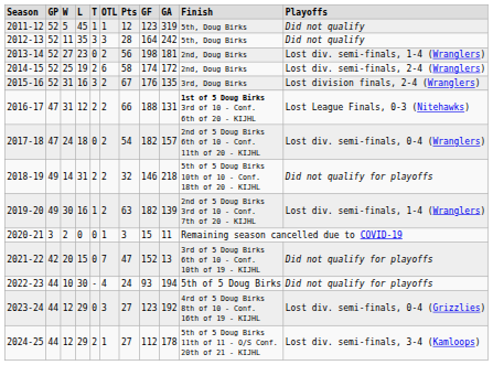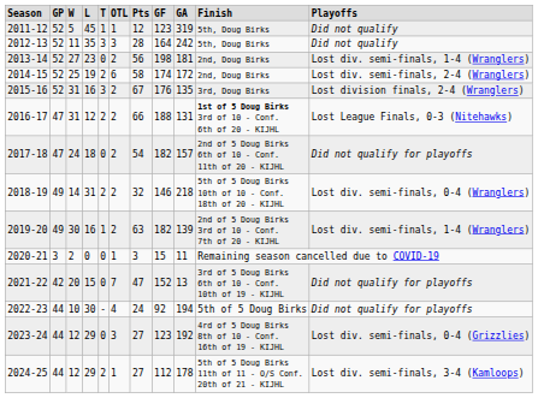 <table class="wikitable">
 <tr style="font-weight:bold; background:#ddd;"|>
 <td>Season</td>
 <td>GP</td>
 <td>W</td>
 <td>L</td>
 <td>T</td>
 <td>OTL</td>
 <td>Pts</td>
 <td>GF</td>
 <td>GA</td>
 <td>Finish</td>
 <td>Playoffs</td>
 </tr>
 <tr style="background:#eee;">
 <td>2011-12</td>
 <td>52</td>
 <td>5</td>
 <td>45</td>
 <td>1</td>
 <td>1</td>
 <td>12</td>
 <td>123</td>
 <td>319</td>
 <td><small>5th, Doug Birks</small></td>
 <td><em>Did not qualify</em></td>
 </tr>
 <tr>
 <td>2012-13</td>
 <td>52</td>
 <td>11</td>
 <td>35</td>
 <td>3</td>
 <td>3</td>
 <td>28</td>
 <td>164</td>
 <td>242</td>
 <td><small>5th, Doug Birks </small></td>
 <td><em>Did not qualify</em></td>
 </tr>
 <tr style="background:#eee;">
 <td>2013-14</td>
 <td>52</td>
 <td>27</td>
 <td>23</td>
 <td>0</td>
 <td>2</td>
 <td>56</td>
 <td>198</td>
 <td>181</td>
 <td><small>2nd, Doug Birks </small></td>
 <td>Lost div. semi-finals, 1-4 (<a href='#'>Wranglers</a>)</td>
 </tr>
 <tr>
 <td>2014-15</td>
 <td>52</td>
 <td>25</td>
 <td>19</td>
 <td>2</td>
 <td>6</td>
 <td>58</td>
 <td>174</td>
 <td>172</td>
 <td><small>2nd, Doug Birks </small></td>
 <td>Lost div. semi-finals, 2-4 (<a href='#'>Wranglers</a>)</td>
 </tr>
 <tr style="background:#eee;">
 <td>2015-16</td>
 <td>52</td>
 <td>31</td>
 <td>16</td>
 <td>3</td>
 <td>2</td>
 <td>67</td>
 <td>176</td>
 <td>135</td>
 <td><small>3rd, Doug Birks</small></td>
 <td>Lost division finals, 2-4 (<a href='#'>Wranglers</a>)</td>
 </tr>
 <tr>
 <td>2016-17</td>
 <td>47</td>
 <td>31</td>
 <td>12</td>
 <td>2</td>
 <td>2</td>
 <td>66</td>
 <td>188</td>
 <td>131</td>
 <td><small><strong> 1st of 5 Doug Birks</strong><br> 3rd of 10 - Conf.<br>6th of 20 - KIJHL</small></td>
 <td>Lost League Finals, 0-3 (<a href='#'>Nitehawks</a>)</td>
 </tr>
 <tr style="background:#eee;">
 <td>2017-18</td>
 <td>47</td>
 <td>24</td>
 <td>18</td>
 <td>0</td>
 <td>2</td>
 <td>54</td>
 <td>182</td>
 <td>157</td>
 <td><small> 2nd of 5 Doug Birks<br> 6th of 10 - Conf.<br>11th of 20 - KIJHL </small></td>
-<td>Lost div. semi-finals, 0-4 (<a href='#'>Wranglers</a>)</td>
+<td><em>Did not qualify for playoffs</em></td>
 </tr>
 <tr>
 <td>2018-19</td>
 <td>49</td>
 <td>14</td>
 <td>31</td>
 <td>2</td>
 <td>2</td>
 <td>32</td>
 <td>146</td>
 <td>218</td>
 <td><small> 5th of 5 Doug Birks<br> 10th of 10 - Conf.<br>18th of 20 - KIJHL</small></td>
-<td><em>Did not qualify for playoffs</em></td>
+<td>Lost div. semi-finals, 0-4 (<a href='#'>Wranglers</a>)</td>
 </tr>
 <tr style="background:#eee;">
 <td>2019-20</td>
 <td>49</td>
 <td>30</td>
 <td>16</td>
 <td>1</td>
 <td>2</td>
 <td>63</td>
 <td>182</td>
 <td>139</td>
 <td><small>  2nd of 5 Doug Birks<br> 3rd of 10 - Conf.<br>7th of 20 - KIJHL</small></td>
 <td>Lost div. semi-finals, 1-4 (<a href='#'>Wranglers</a>)</td>
 </tr>
 <tr>
 <td>2020-21</td>
 <td>3</td>
 <td>2</td>
 <td>0</td>
 <td>0</td>
 <td>1</td>
 <td>3</td>
 <td>15</td>
 <td>11</td>
 <td colspan=2>Remaining season cancelled due to <a href='#'>COVID-19</a></td>
 </tr>
 <tr style="background:#eee;">
 <td>2021-22</td>
 <td>42</td>
 <td>20</td>
 <td>15</td>
 <td>0</td>
 <td>7</td>
 <td>47</td>
 <td>152</td>
 <td>13</td>
 <td><small> 3rd of 5 Doug Birks<br> 6th of 10 - Conf.<br>10th of 19 - KIJHL </small></td>
 <td><em>Did not qualify for playoffs</em></td>
 </tr>
 <tr>
 <td>2022-23</td>
 <td>44</td>
 <td>10</td>
 <td>30</td>
 <td>-</td>
 <td>4</td>
 <td>24</td>
-<td>93</td>
+<td>92</td>
 <td>194</td>
 <td>5th of 5 Doug Birks</td>
 <td><em>Did not qualify for playoffs</em></td>
 </tr>
 <tr style="background:#eee;">
 <td>2023-24</td>
 <td>44</td>
 <td>12</td>
 <td>29</td>
 <td>0</td>
 <td>3</td>
 <td>27</td>
 <td>123</td>
 <td>192</td>
 <td><small> 4rd of 5 Doug Birks<br> 8th of 10 - Conf.<br>16th of 19 - KIJHL</small></td>
 <td>Lost div. semi-finals, 0-4 (<a href='#'>Grizzlies</a>)</td>
 </tr>
 <tr>
 <td>2024-25</td>
 <td>44</td>
 <td>12</td>
 <td>29</td>
 <td>2</td>
 <td>1</td>
 <td>27</td>
 <td>112</td>
 <td>178</td>
 <td><small> 5th of 5 Doug Birks<br> 11th of 11 - O/S Conf.<br>20th of 21 - KIJHL </small></td>
 <td>Lost div. semi-finals, 3-4 (<a href='#'>Kamloops</a>)</td>
 </tr>
 </table>
